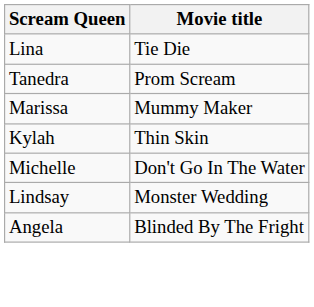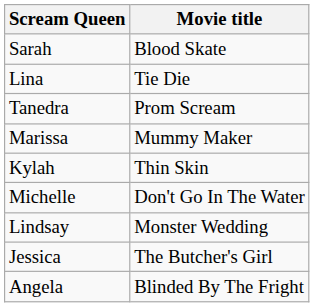 <table class="wikitable">
 <tr>
 <th>Scream Queen</th>
 <th>Movie title</th>
+</tr>
+<tr>
+<td>Sarah</td>
+<td>Blood Skate</td>
 </tr>
 <tr>
 <td>Lina</td>
 <td>Tie Die</td>
 </tr>
 <tr>
 <td>Tanedra</td>
 <td>Prom Scream</td>
 </tr>
 <tr>
 <td>Marissa</td>
 <td>Mummy Maker</td>
 </tr>
 <tr>
 <td>Kylah</td>
 <td>Thin Skin</td>
 </tr>
 <tr>
 <td>Michelle</td>
 <td>Don't Go In The Water</td>
 </tr>
 <tr>
 <td>Lindsay</td>
 <td>Monster Wedding</td>
 </tr>
 <tr>
+<td>Jessica</td>
+<td>The Butcher's Girl</td>
+</tr>
+<tr>
 <td>Angela</td>
 <td>Blinded By The Fright</td>
 </tr>
 </table>
